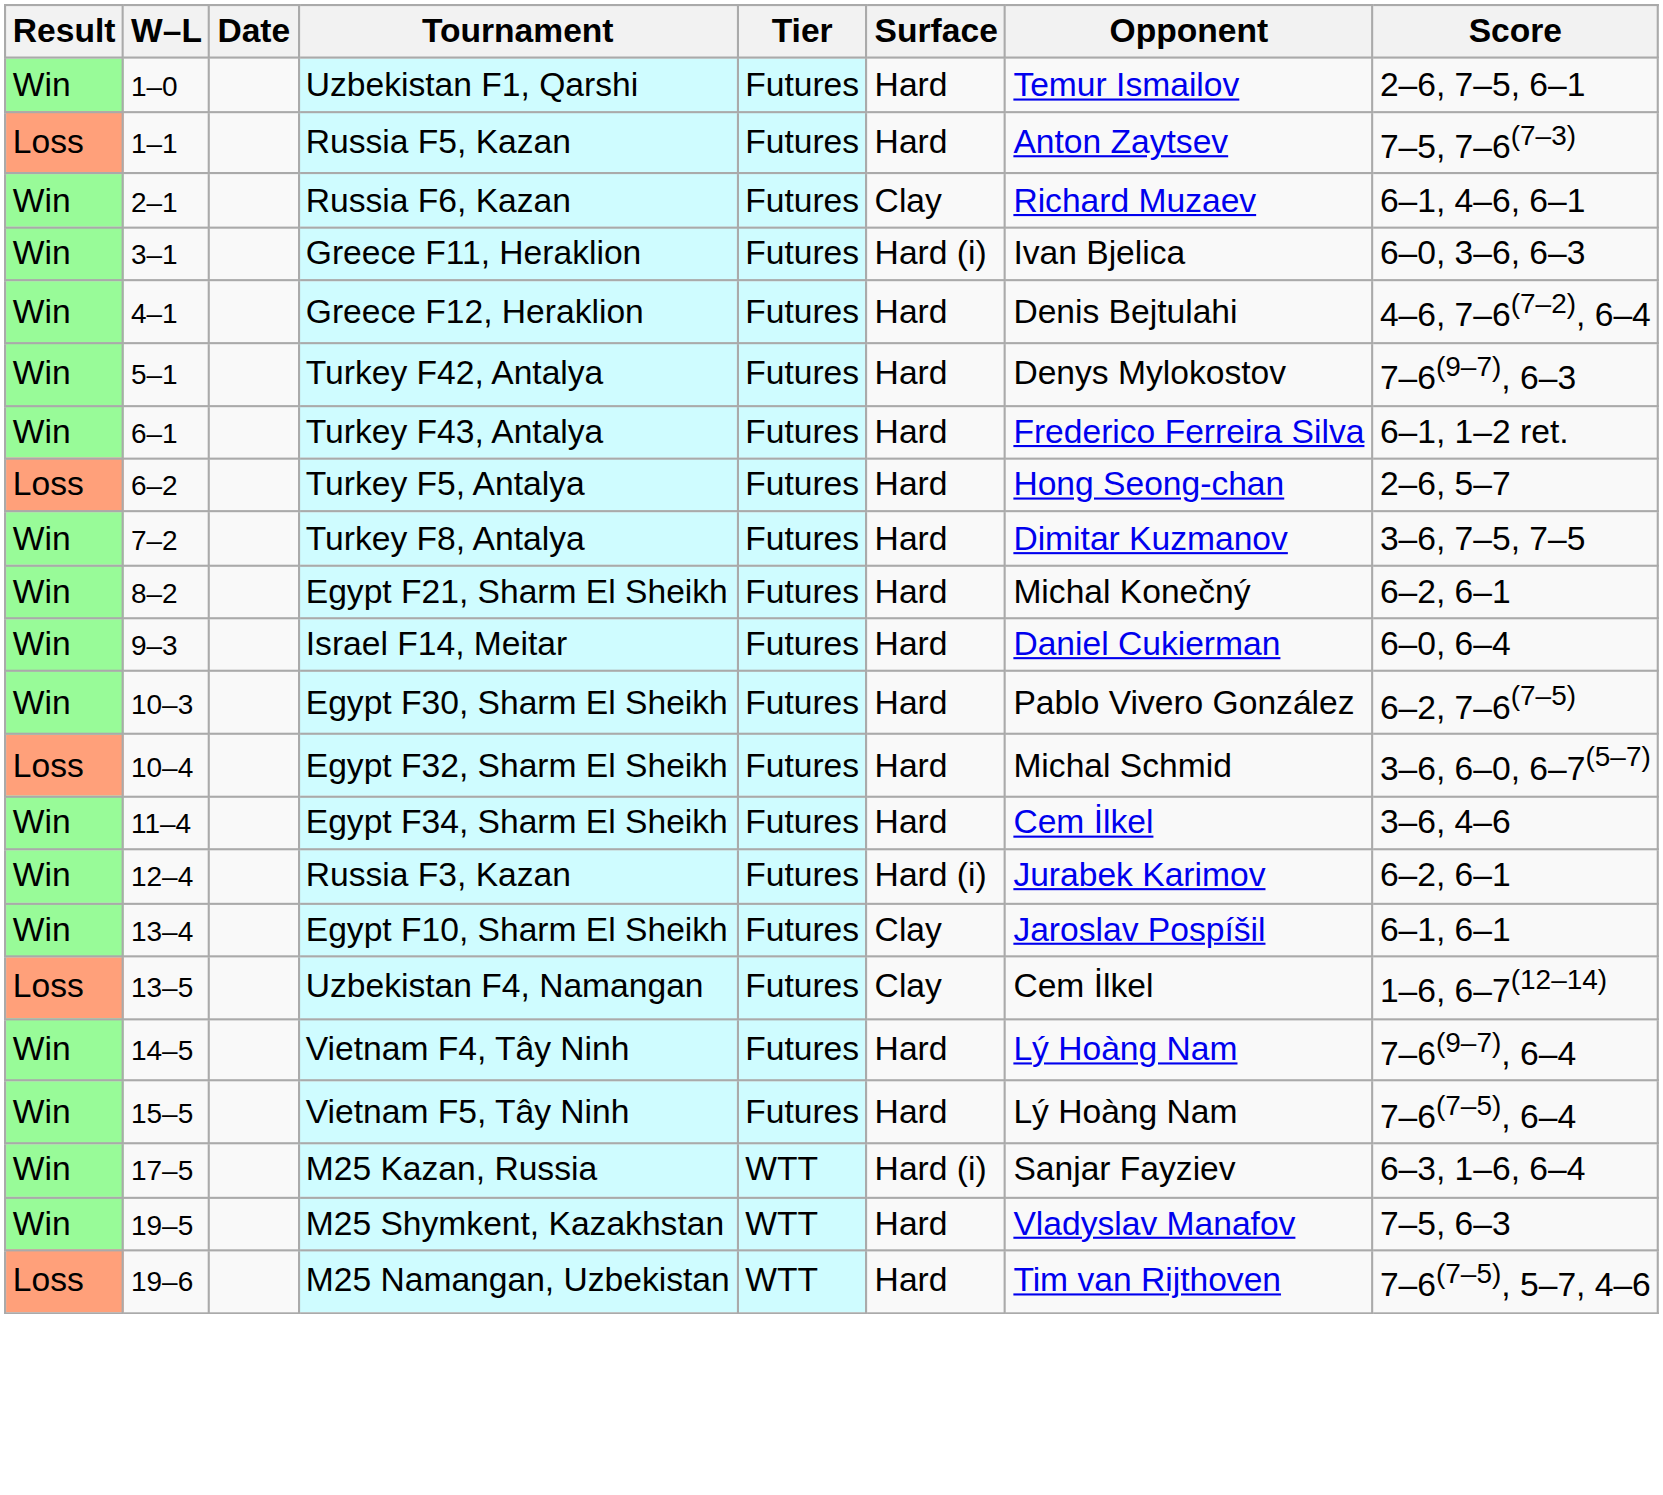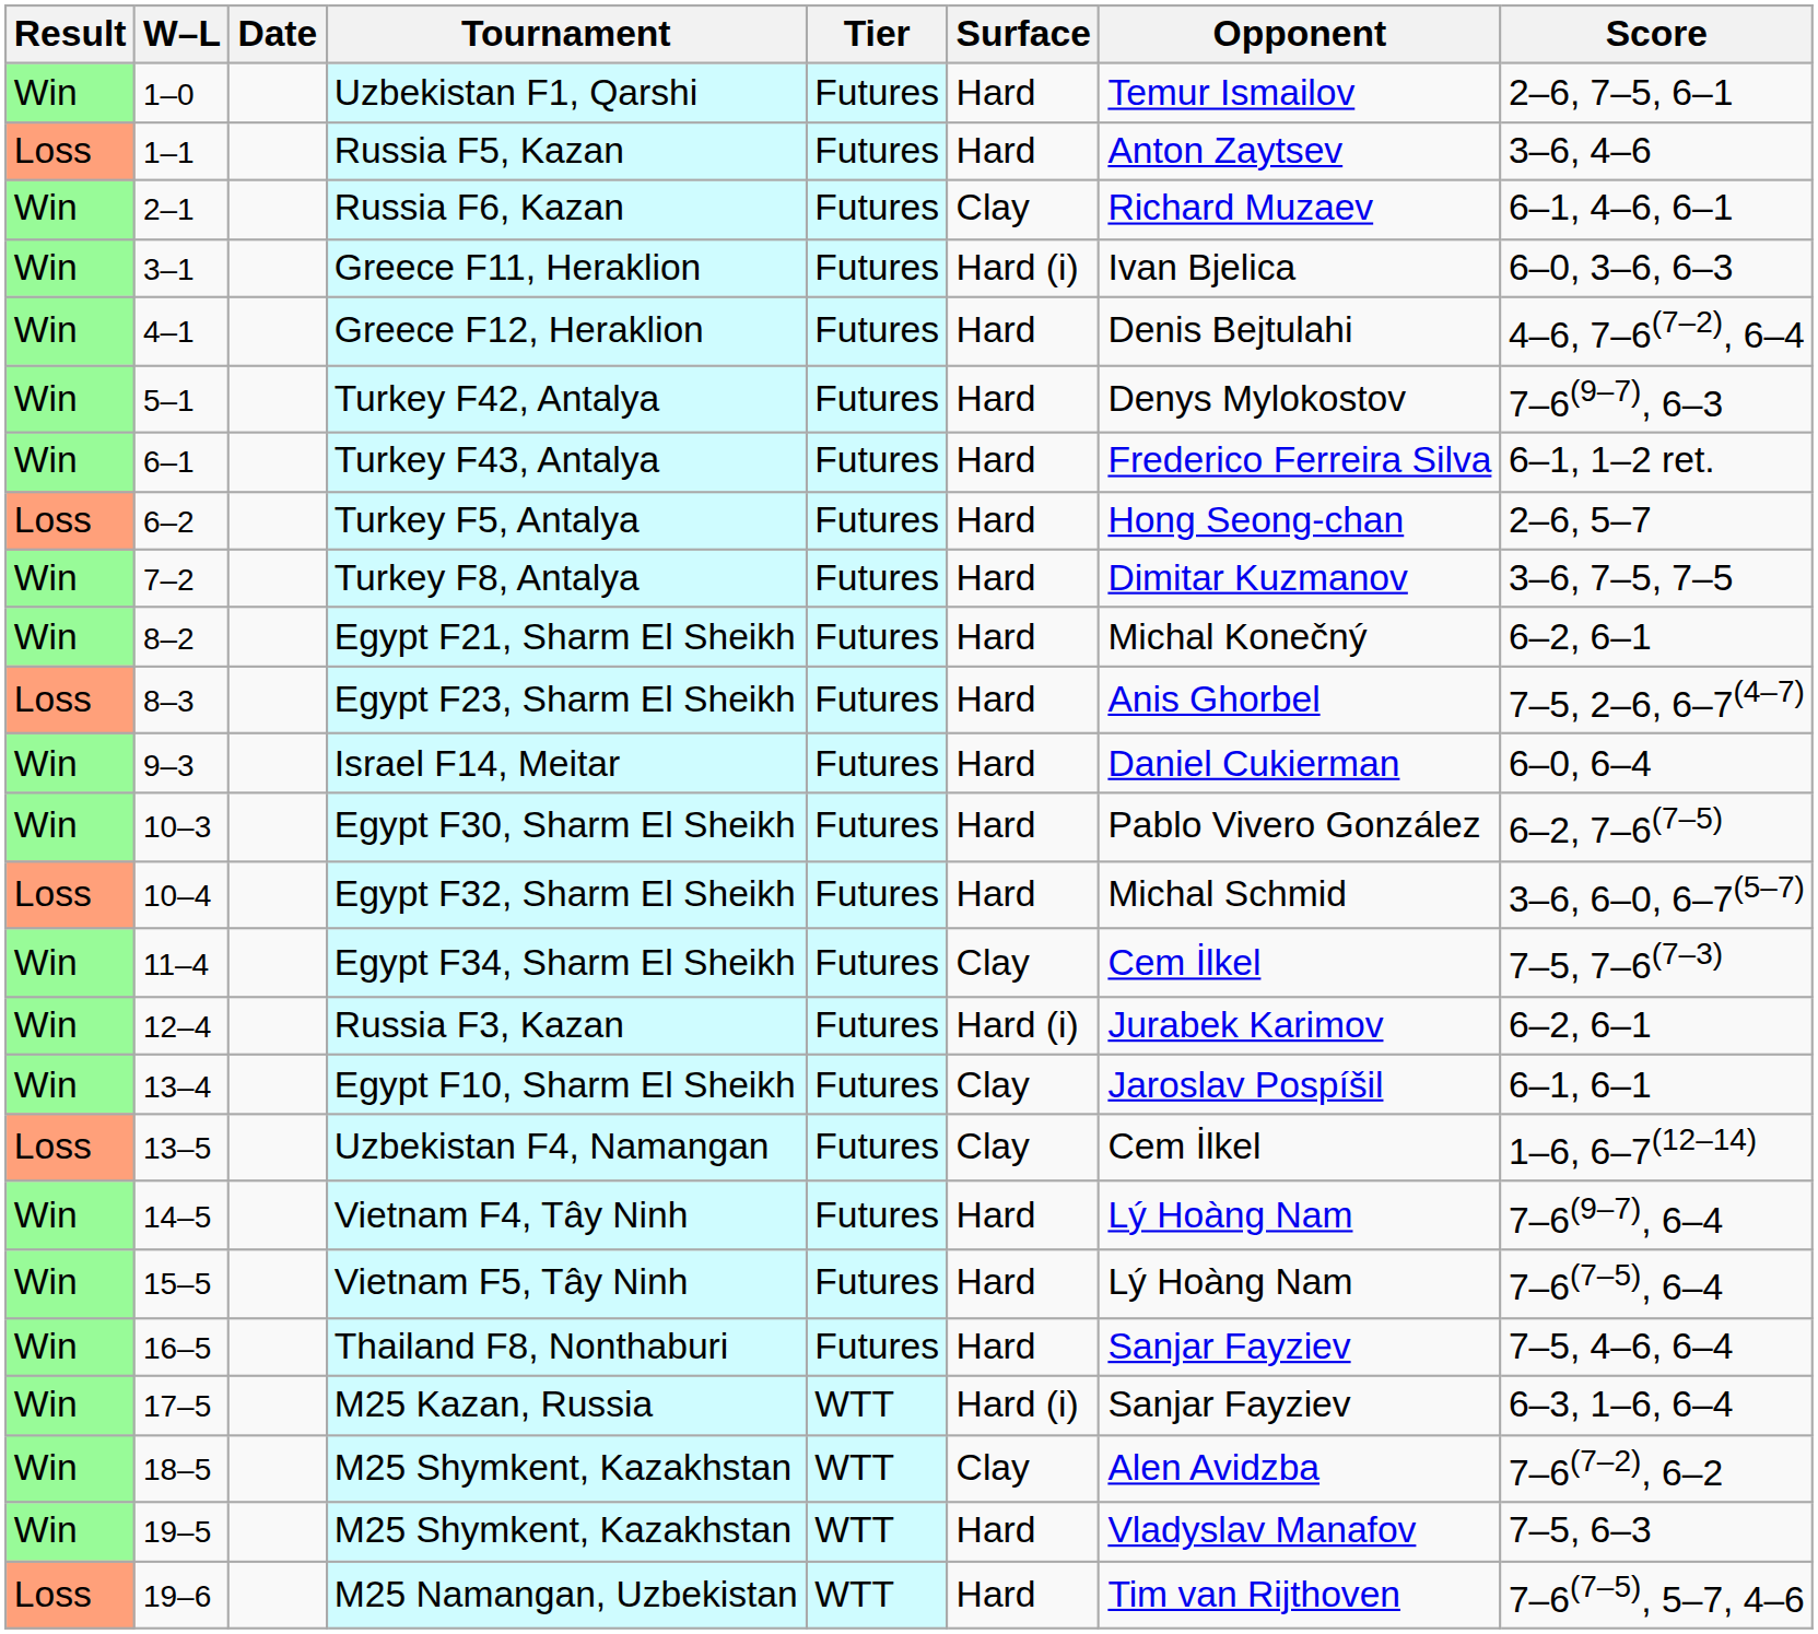 <table class="sortable wikitable nowrap">
 <tr>
 <th>Result</th>
 <th class=unsortable>W–L</th>
 <th>Date</th>
 <th>Tournament</th>
 <th>Tier</th>
 <th>Surface</th>
 <th>Opponent</th>
 <th class=unsortable>Score</th>
 </tr>
 <tr>
 <td bgcolor=98FB98>Win</td>
 <td><small>1–0</small></td>
 <td></td>
 <td bgcolor=cffcff>Uzbekistan F1, Qarshi</td>
 <td bgcolor=cffcff>Futures</td>
 <td>Hard</td>
 <td> <a href='#'>Temur Ismailov</a></td>
 <td>2–6, 7–5, 6–1</td>
 </tr>
 <tr>
 <td bgcolor=FFA07A>Loss</td>
 <td><small>1–1</small></td>
 <td></td>
 <td bgcolor=cffcff>Russia F5, Kazan</td>
 <td bgcolor=cffcff>Futures</td>
 <td>Hard</td>
 <td> <a href='#'>Anton Zaytsev</a></td>
-<td>7–5, 7–6<sup>(7–3)</sup></td>
+<td>3–6, 4–6</td>
 </tr>
 <tr>
 <td bgcolor=98FB98>Win</td>
 <td><small>2–1</small></td>
 <td></td>
 <td bgcolor=cffcff>Russia F6, Kazan</td>
 <td bgcolor=cffcff>Futures</td>
 <td>Clay</td>
 <td> <a href='#'>Richard Muzaev</a></td>
 <td>6–1, 4–6, 6–1</td>
 </tr>
 <tr>
 <td bgcolor=98FB98>Win</td>
 <td><small>3–1</small></td>
 <td></td>
 <td bgcolor=cffcff>Greece F11, Heraklion</td>
 <td bgcolor=cffcff>Futures</td>
 <td>Hard (i)</td>
 <td> Ivan Bjelica</td>
 <td>6–0, 3–6, 6–3</td>
 </tr>
 <tr>
 <td bgcolor=98FB98>Win</td>
 <td><small>4–1</small></td>
 <td></td>
 <td bgcolor=cffcff>Greece F12, Heraklion</td>
 <td bgcolor=cffcff>Futures</td>
 <td>Hard</td>
 <td> Denis Bejtulahi</td>
 <td>4–6, 7–6<sup>(7–2)</sup>, 6–4</td>
 </tr>
 <tr>
 <td bgcolor=98FB98>Win</td>
 <td><small>5–1</small></td>
 <td></td>
 <td bgcolor=cffcff>Turkey F42, Antalya</td>
 <td bgcolor=cffcff>Futures</td>
 <td>Hard</td>
 <td> Denys Mylokostov</td>
 <td>7–6<sup>(9–7)</sup>, 6–3</td>
 </tr>
 <tr>
 <td bgcolor=98FB98>Win</td>
 <td><small>6–1</small></td>
 <td></td>
 <td bgcolor=cffcff>Turkey F43, Antalya</td>
 <td bgcolor=cffcff>Futures</td>
 <td>Hard</td>
 <td> <a href='#'>Frederico Ferreira Silva</a></td>
 <td>6–1, 1–2 ret.</td>
 </tr>
 <tr>
 <td bgcolor=FFA07A>Loss</td>
 <td><small>6–2</small></td>
 <td></td>
 <td bgcolor=cffcff>Turkey F5, Antalya</td>
 <td bgcolor=cffcff>Futures</td>
 <td>Hard</td>
 <td> <a href='#'>Hong Seong-chan</a></td>
 <td>2–6, 5–7</td>
 </tr>
 <tr>
 <td bgcolor=98FB98>Win</td>
 <td><small>7–2</small></td>
 <td></td>
 <td bgcolor=cffcff>Turkey F8, Antalya</td>
 <td bgcolor=cffcff>Futures</td>
 <td>Hard</td>
 <td> <a href='#'>Dimitar Kuzmanov</a></td>
 <td>3–6, 7–5, 7–5</td>
 </tr>
 <tr>
 <td bgcolor=98FB98>Win</td>
 <td><small>8–2</small></td>
 <td></td>
 <td bgcolor=cffcff>Egypt F21, Sharm El Sheikh</td>
 <td bgcolor=cffcff>Futures</td>
 <td>Hard</td>
 <td> Michal Konečný</td>
 <td>6–2, 6–1</td>
 </tr>
 <tr>
+<td bgcolor=FFA07A>Loss</td>
+<td><small>8–3</small></td>
+<td></td>
+<td bgcolor=cffcff>Egypt F23, Sharm El Sheikh</td>
+<td bgcolor=cffcff>Futures</td>
+<td>Hard</td>
+<td> <a href='#'>Anis Ghorbel</a></td>
+<td>7–5, 2–6, 6–7<sup>(4–7)</sup></td>
+</tr>
+<tr>
 <td bgcolor=98FB98>Win</td>
 <td><small>9–3</small></td>
 <td></td>
 <td bgcolor=cffcff>Israel F14, Meitar</td>
 <td bgcolor=cffcff>Futures</td>
 <td>Hard</td>
 <td> <a href='#'>Daniel Cukierman</a></td>
 <td>6–0, 6–4</td>
 </tr>
 <tr>
 <td bgcolor=98FB98>Win</td>
 <td><small>10–3</small></td>
 <td></td>
 <td bgcolor=cffcff>Egypt F30, Sharm El Sheikh</td>
 <td bgcolor=cffcff>Futures</td>
 <td>Hard</td>
 <td> Pablo Vivero González</td>
 <td>6–2, 7–6<sup>(7–5)</sup></td>
 </tr>
 <tr>
 <td bgcolor=FFA07A>Loss</td>
 <td><small>10–4</small></td>
 <td></td>
 <td bgcolor=cffcff>Egypt F32, Sharm El Sheikh</td>
 <td bgcolor=cffcff>Futures</td>
 <td>Hard</td>
 <td> Michal Schmid</td>
 <td>3–6, 6–0, 6–7<sup>(5–7)</sup></td>
 </tr>
 <tr>
 <td bgcolor=98FB98>Win</td>
 <td><small>11–4</small></td>
 <td></td>
 <td bgcolor=cffcff>Egypt F34, Sharm El Sheikh</td>
 <td bgcolor=cffcff>Futures</td>
-<td>Hard</td>
+<td>Clay</td>
 <td> <a href='#'>Cem İlkel</a></td>
-<td>3–6, 4–6</td>
+<td>7–5, 7–6<sup>(7–3)</sup></td>
 </tr>
 <tr>
 <td bgcolor=98FB98>Win</td>
 <td><small>12–4</small></td>
 <td></td>
 <td bgcolor=cffcff>Russia F3, Kazan</td>
 <td bgcolor=cffcff>Futures</td>
 <td>Hard (i)</td>
 <td> <a href='#'>Jurabek Karimov</a></td>
 <td>6–2, 6–1</td>
 </tr>
 <tr>
 <td bgcolor=98FB98>Win</td>
 <td><small>13–4</small></td>
 <td></td>
 <td bgcolor=cffcff>Egypt F10, Sharm El Sheikh</td>
 <td bgcolor=cffcff>Futures</td>
 <td>Clay</td>
 <td> <a href='#'>Jaroslav Pospíšil</a></td>
 <td>6–1, 6–1</td>
 </tr>
 <tr>
 <td bgcolor=FFA07A>Loss</td>
 <td><small>13–5</small></td>
 <td></td>
 <td bgcolor=cffcff>Uzbekistan F4, Namangan</td>
 <td bgcolor=cffcff>Futures</td>
 <td>Clay</td>
 <td> Cem İlkel</td>
 <td>1–6, 6–7<sup>(12–14)</sup></td>
 </tr>
 <tr>
 <td bgcolor=98FB98>Win</td>
 <td><small>14–5</small></td>
 <td></td>
 <td bgcolor=cffcff>Vietnam F4, Tây Ninh</td>
 <td bgcolor=cffcff>Futures</td>
 <td>Hard</td>
 <td> <a href='#'>Lý Hoàng Nam</a></td>
 <td>7–6<sup>(9–7)</sup>, 6–4</td>
 </tr>
 <tr>
 <td bgcolor=98FB98>Win</td>
 <td><small>15–5</small></td>
 <td></td>
 <td bgcolor=cffcff>Vietnam F5, Tây Ninh</td>
 <td bgcolor=cffcff>Futures</td>
 <td>Hard</td>
 <td> Lý Hoàng Nam</td>
 <td>7–6<sup>(7–5)</sup>, 6–4</td>
 </tr>
 <tr>
 <td bgcolor=98FB98>Win</td>
+<td><small>16–5</small></td>
+<td></td>
+<td bgcolor=cffcff>Thailand F8, Nonthaburi</td>
+<td bgcolor=cffcff>Futures</td>
+<td>Hard</td>
+<td> <a href='#'>Sanjar Fayziev</a></td>
+<td>7–5, 4–6, 6–4</td>
+</tr>
+<tr>
+<td bgcolor=98FB98>Win</td>
 <td><small>17–5</small></td>
 <td></td>
 <td bgcolor=cffcff>M25 Kazan, Russia</td>
 <td bgcolor=cffcff>WTT</td>
 <td>Hard (i)</td>
 <td> Sanjar Fayziev</td>
 <td>6–3, 1–6, 6–4</td>
+</tr>
+<tr>
+<td bgcolor=98FB98>Win</td>
+<td><small>18–5</small></td>
+<td></td>
+<td bgcolor=cffcff>M25 Shymkent, Kazakhstan</td>
+<td bgcolor=cffcff>WTT</td>
+<td>Clay</td>
+<td> <a href='#'>Alen Avidzba</a></td>
+<td>7–6<sup>(7–2)</sup>, 6–2</td>
 </tr>
 <tr>
 <td bgcolor=98FB98>Win</td>
 <td><small>19–5</small></td>
 <td></td>
 <td bgcolor=cffcff>M25 Shymkent, Kazakhstan</td>
 <td bgcolor=cffcff>WTT</td>
 <td>Hard</td>
 <td> <a href='#'>Vladyslav Manafov</a></td>
 <td>7–5, 6–3</td>
 </tr>
 <tr>
 <td bgcolor=FFA07A>Loss</td>
 <td><small>19–6</small></td>
 <td></td>
 <td bgcolor=cffcff>M25 Namangan, Uzbekistan</td>
 <td bgcolor=cffcff>WTT</td>
 <td>Hard</td>
 <td> <a href='#'>Tim van Rijthoven</a></td>
 <td>7–6<sup>(7–5)</sup>, 5–7, 4–6</td>
 </tr>
 </table>
